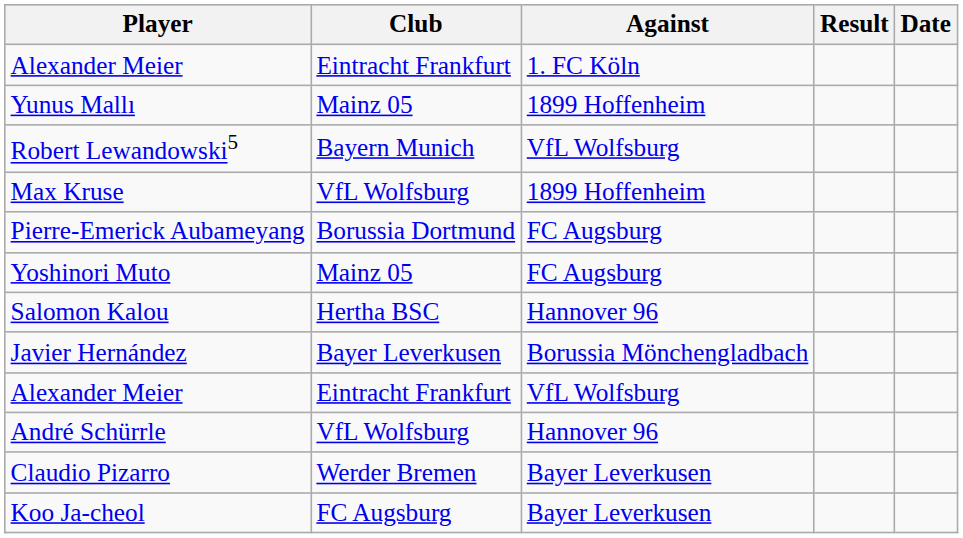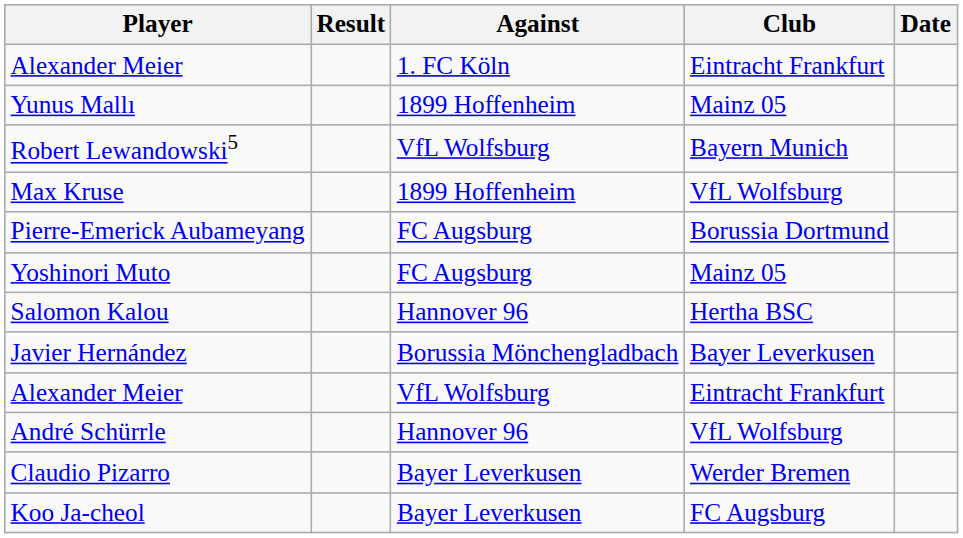 <table class="wikitable">
 <tr>
 <th>Player</th>
+<th align="center">Result</th>
+<th>Against</th>
 <th>Club</th>
-<th>Against</th>
-<th align="center">Result</th>
 <th>Date</th>
 </tr>
 <tr>
 <td> <a href='#'>Alexander Meier</a></td>
+<td align="center"></td>
+<td><a href='#'>1. FC Köln</a></td>
 <td><a href='#'>Eintracht Frankfurt</a></td>
-<td><a href='#'>1. FC Köln</a></td>
-<td align="center"></td>
 <td></td>
 </tr>
 <tr>
 <td> <a href='#'>Yunus Mallı</a></td>
+<td align="center"></td>
+<td><a href='#'>1899 Hoffenheim</a></td>
 <td><a href='#'>Mainz 05</a></td>
-<td><a href='#'>1899 Hoffenheim</a></td>
-<td align="center"></td>
 <td></td>
 </tr>
 <tr>
 <td> <a href='#'>Robert Lewandowski</a><sup>5</sup></td>
+<td align="center"></td>
+<td><a href='#'>VfL Wolfsburg</a></td>
 <td><a href='#'>Bayern Munich</a></td>
-<td><a href='#'>VfL Wolfsburg</a></td>
-<td align="center"></td>
 <td></td>
 </tr>
 <tr>
 <td> <a href='#'>Max Kruse</a></td>
+<td align="center"></td>
+<td><a href='#'>1899 Hoffenheim</a></td>
 <td><a href='#'>VfL Wolfsburg</a></td>
-<td><a href='#'>1899 Hoffenheim</a></td>
-<td align="center"></td>
 <td></td>
 </tr>
 <tr>
 <td> <a href='#'>Pierre-Emerick Aubameyang</a></td>
+<td align="center"></td>
+<td><a href='#'>FC Augsburg</a></td>
 <td><a href='#'>Borussia Dortmund</a></td>
-<td><a href='#'>FC Augsburg</a></td>
-<td align="center"></td>
 <td></td>
 </tr>
 <tr>
 <td> <a href='#'>Yoshinori Muto</a></td>
+<td align="center"></td>
+<td><a href='#'>FC Augsburg</a></td>
 <td><a href='#'>Mainz 05</a></td>
-<td><a href='#'>FC Augsburg</a></td>
-<td align="center"></td>
 <td></td>
 </tr>
 <tr>
 <td> <a href='#'>Salomon Kalou</a></td>
+<td align="center"></td>
+<td><a href='#'>Hannover 96</a></td>
 <td><a href='#'>Hertha BSC</a></td>
-<td><a href='#'>Hannover 96</a></td>
-<td align="center"></td>
 <td></td>
 </tr>
 <tr>
 <td> <a href='#'>Javier Hernández</a></td>
+<td align="center"></td>
+<td><a href='#'>Borussia Mönchengladbach</a></td>
 <td><a href='#'>Bayer Leverkusen</a></td>
-<td><a href='#'>Borussia Mönchengladbach</a></td>
-<td align="center"></td>
 <td></td>
 </tr>
 <tr>
 <td> <a href='#'>Alexander Meier</a></td>
+<td align="center"></td>
+<td><a href='#'>VfL Wolfsburg</a></td>
 <td><a href='#'>Eintracht Frankfurt</a></td>
-<td><a href='#'>VfL Wolfsburg</a></td>
-<td align="center"></td>
 <td></td>
 </tr>
 <tr>
 <td> <a href='#'>André Schürrle</a></td>
+<td align="center"></td>
+<td><a href='#'>Hannover 96</a></td>
 <td><a href='#'>VfL Wolfsburg</a></td>
-<td><a href='#'>Hannover 96</a></td>
-<td align="center"></td>
 <td></td>
 </tr>
 <tr>
 <td> <a href='#'>Claudio Pizarro</a></td>
+<td align="center"></td>
+<td><a href='#'>Bayer Leverkusen</a></td>
 <td><a href='#'>Werder Bremen</a></td>
-<td><a href='#'>Bayer Leverkusen</a></td>
-<td align="center"></td>
 <td></td>
 </tr>
 <tr>
 <td> <a href='#'>Koo Ja-cheol</a></td>
+<td align="center"></td>
+<td><a href='#'>Bayer Leverkusen</a></td>
 <td><a href='#'>FC Augsburg</a></td>
-<td><a href='#'>Bayer Leverkusen</a></td>
-<td align="center"></td>
 <td></td>
 </tr>
 </table>
